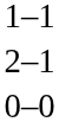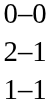 <table cellspacing=1 width=70%>
 <tr>
 <th width=25%></th>
 <th width=30%></th>
 <th width=15%></th>
 <th width=30%></th>
 </tr>
 <tr>
 <td></td>
 <td align=right></td>
-<td align=center>1–1</td>
+<td align=center>0–0</td>
 <td></td>
 </tr>
 <tr>
 <td></td>
 <td align=right></td>
 <td align=center>2–1</td>
 <td></td>
 </tr>
 <tr>
 <td></td>
 <td align=right></td>
-<td align=center>0–0</td>
+<td align=center>1–1</td>
 <td></td>
 </tr>
 </table>
